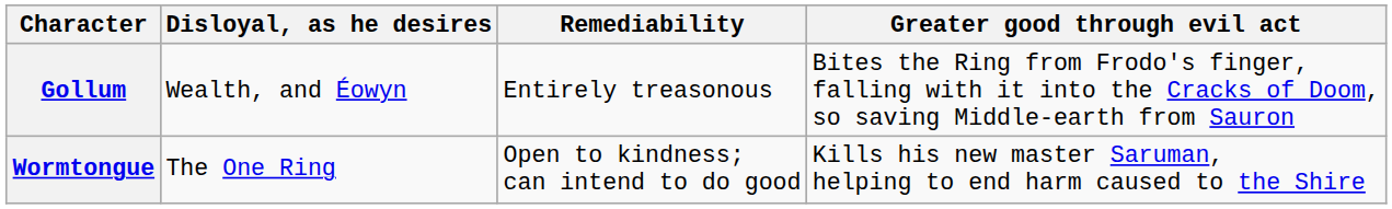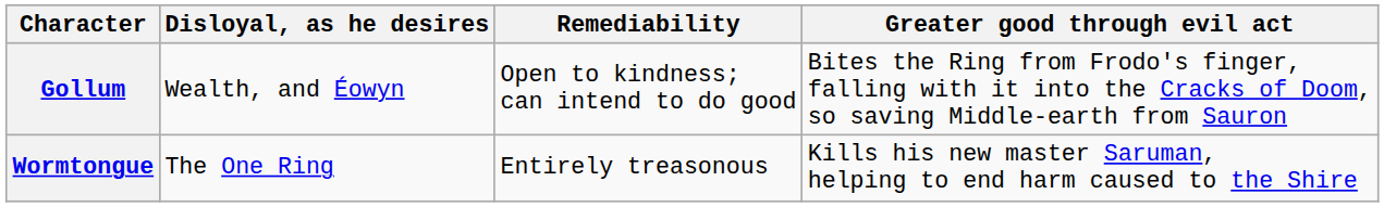 <table class="wikitable" style="margin: 1em auto;">
 <tr>
 <th>Character</th>
 <th>Disloyal, as he desires</th>
 <th>Remediability</th>
 <th>Greater good through evil act</th>
 </tr>
 <tr>
 <th><a href='#'>Gollum</a></th>
 <td>Wealth, and <a href='#'>Éowyn</a></td>
-<td>Entirely treasonous</td>
+<td>Open to kindness;<br>can intend to do good</td>
 <td>Bites the Ring from Frodo's finger,<br>falling with it into the <a href='#'>Cracks of Doom</a>,<br>so saving Middle-earth from <a href='#'>Sauron</a></td>
 </tr>
 <tr>
 <th><a href='#'>Wormtongue</a></th>
 <td>The <a href='#'>One Ring</a></td>
-<td>Open to kindness;<br>can intend to do good</td>
+<td>Entirely treasonous</td>
 <td>Kills his new master <a href='#'>Saruman</a>,<br>helping to end harm caused to <a href='#'>the Shire</a></td>
 </tr>
 </table>
